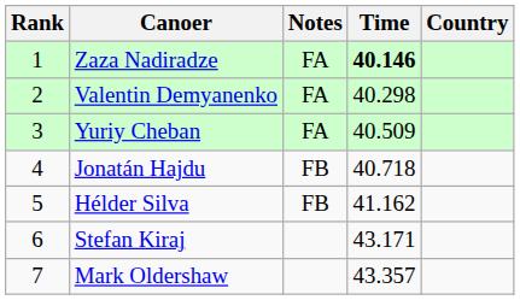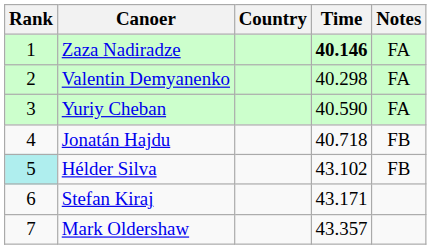 <table class="wikitable" style="text-align:center;">
 <tr>
 <th>Rank</th>
 <th>Canoer</th>
+<th>Country</th>
+<th>Time</th>
 <th>Notes</th>
-<th>Time</th>
-<th>Country</th>
 </tr>
 <tr bgcolor=ccffcc>
 <td>1</td>
 <td align="left"><a href='#'>Zaza Nadiradze</a></td>
+<td align=left></td>
+<td><strong>40.146</strong></td>
 <td>FA</td>
-<td><strong>40.146</strong></td>
-<td align=left></td>
 </tr>
 <tr bgcolor=ccffcc>
 <td>2</td>
 <td align="left"><a href='#'>Valentin Demyanenko</a></td>
+<td align=left></td>
+<td>40.298</td>
 <td>FA</td>
-<td>40.298</td>
-<td align=left></td>
 </tr>
 <tr bgcolor=ccffcc>
 <td>3</td>
 <td align="left"><a href='#'>Yuriy Cheban</a></td>
+<td align=left></td>
+<td>40.590</td>
 <td>FA</td>
-<td>40.509</td>
-<td align=left></td>
 </tr>
 <tr>
 <td>4</td>
 <td align="left"><a href='#'>Jonatán Hajdu</a></td>
+<td align=left></td>
+<td>40.718</td>
 <td>FB</td>
-<td>40.718</td>
-<td align=left></td>
 </tr>
 <tr>
-<td>5</td>
+<td style="background: paleturquoise;">5</td>
 <td align="left"><a href='#'>Hélder Silva</a></td>
+<td align=left></td>
+<td>43.102</td>
 <td>FB</td>
-<td>41.162</td>
-<td align=left></td>
 </tr>
 <tr>
 <td>6</td>
 <td align="left"><a href='#'>Stefan Kiraj</a></td>
+<td align=left></td>
+<td>43.171</td>
 <td></td>
-<td>43.171</td>
-<td align=left></td>
 </tr>
 <tr>
 <td>7</td>
 <td align="left"><a href='#'>Mark Oldershaw</a></td>
+<td align=left></td>
+<td>43.357</td>
 <td></td>
-<td>43.357</td>
-<td align=left></td>
 </tr>
 </table>
